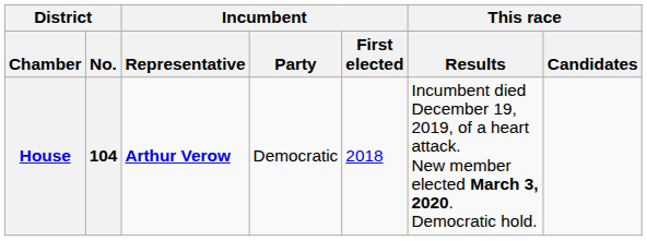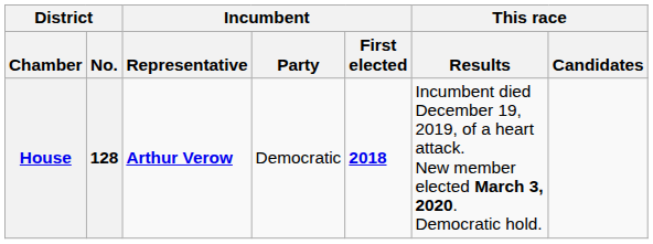 <table class="wikitable sortable">
 <tr valign=bottom>
 <th colspan="2">District</th>
 <th colspan="3">Incumbent</th>
 <th colspan="2">This race</th>
 </tr>
 <tr valign=bottom>
 <th>Chamber</th>
 <th>No.</th>
 <th>Representative</th>
 <th>Party</th>
 <th>First<br>elected</th>
 <th>Results</th>
 <th>Candidates</th>
 </tr>
 <tr>
 <th><a href='#'>House</a></th>
-<th>104</th>
+<th>128</th>
 <td><strong><a href='#'>Arthur Verow</a></strong></td>
 <td>Democratic</td>
-<td><a href='#'>2018</a></td>
+<td><strong><a href='#'>2018</a></strong></td>
 <td>Incumbent died December 19, 2019, of a heart attack.<br>New member elected <strong>March 3, 2020</strong>.<br>Democratic hold.</td>
 <td nowrap></td>
 </tr>
 </table>
